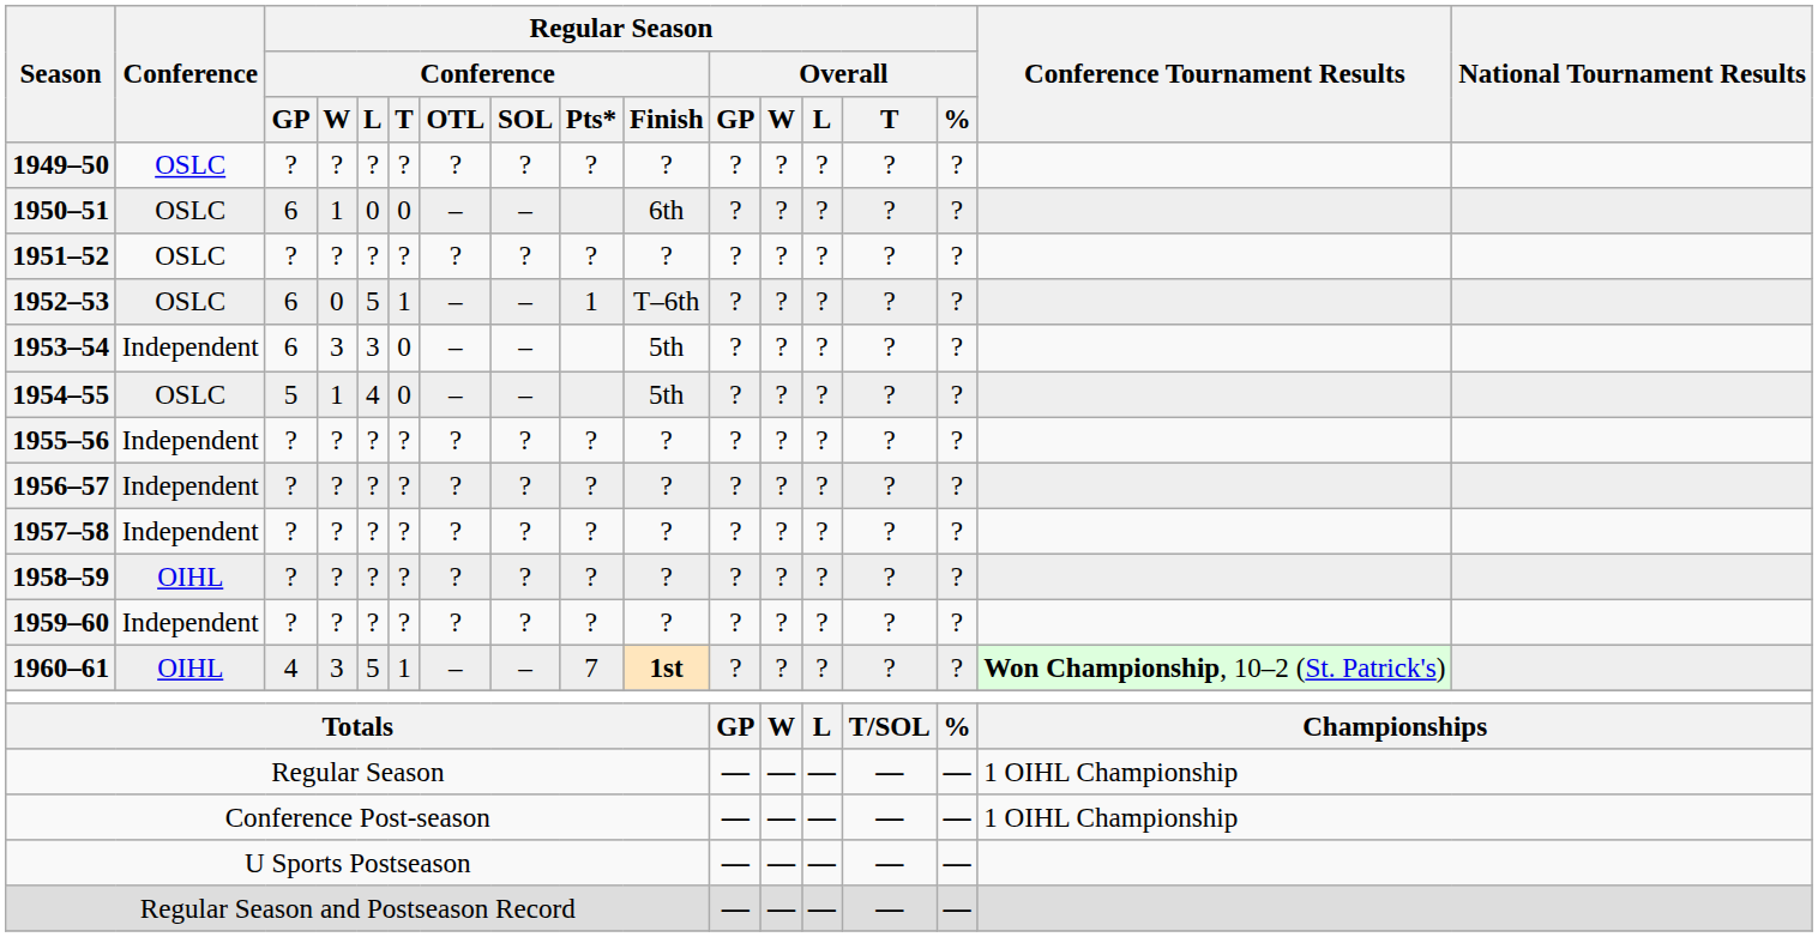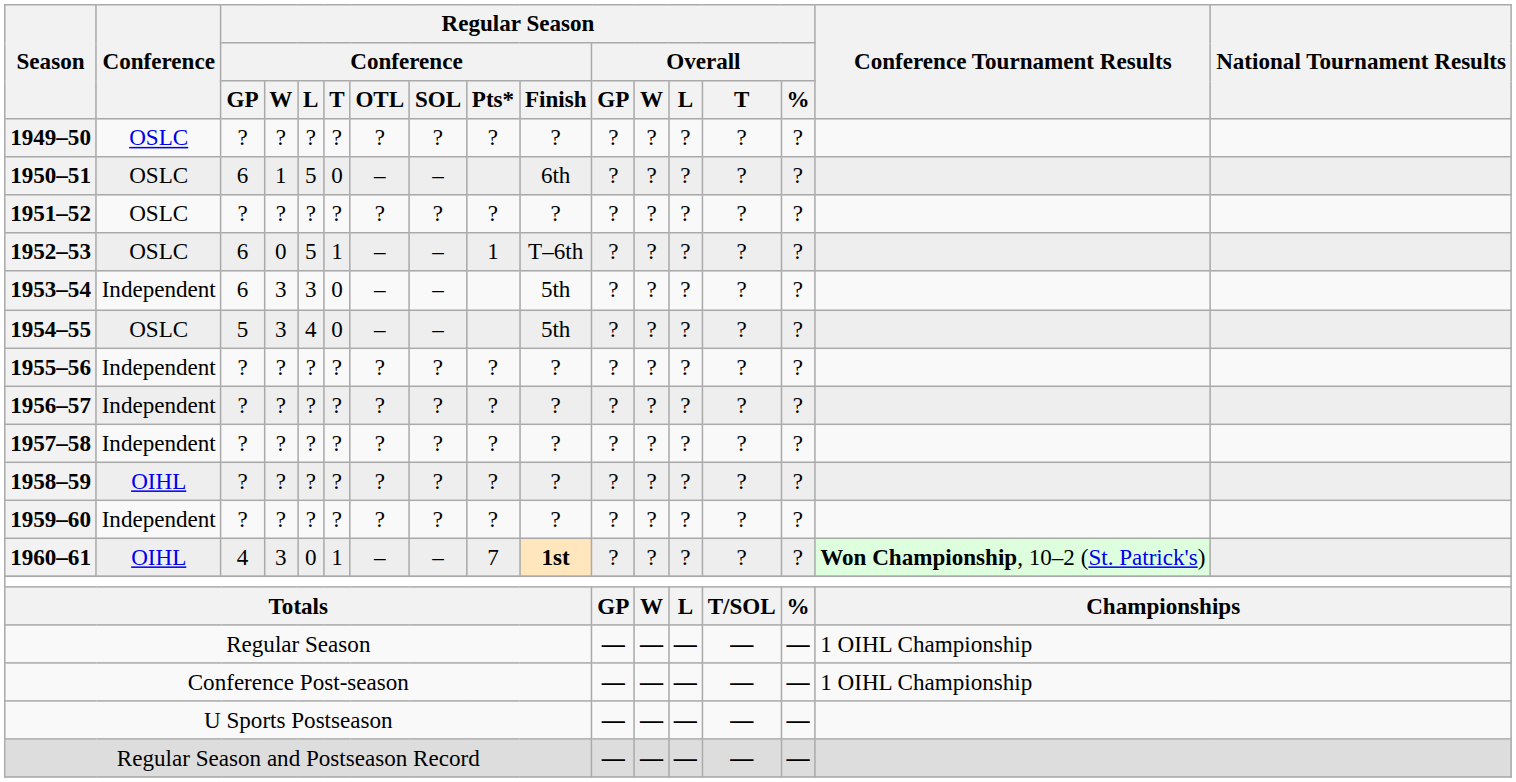 <table class="wikitable" style="text-align: center; font-size: 95%">
 <tr>
 <th rowspan="3">Season</th>
 <th rowspan="3">Conference</th>
 <th colspan="13">Regular Season</th>
 <th rowspan="3">Conference Tournament Results</th>
 <th rowspan="3">National Tournament Results</th>
 </tr>
 <tr>
 <th colspan="8">Conference</th>
 <th colspan="5">Overall</th>
 </tr>
 <tr>
 <th>GP</th>
 <th>W</th>
 <th>L</th>
 <th>T</th>
 <th>OTL</th>
 <th>SOL</th>
 <th>Pts*</th>
 <th>Finish</th>
 <th>GP</th>
 <th>W</th>
 <th>L</th>
 <th>T</th>
 <th>%</th>
 </tr>
 <tr>
 <th>1949–50</th>
 <td><a href='#'>OSLC</a></td>
 <td>?</td>
 <td>?</td>
 <td>?</td>
 <td>?</td>
 <td>?</td>
 <td>?</td>
 <td>?</td>
 <td>?</td>
 <td>?</td>
 <td>?</td>
 <td>?</td>
 <td>?</td>
 <td>?</td>
 <td align="left"></td>
 <td align="left"></td>
 </tr>
 <tr bgcolor=eeeeee>
 <th>1950–51</th>
 <td>OSLC</td>
 <td>6</td>
 <td>1</td>
-<td>0</td>
+<td>5</td>
 <td>0</td>
 <td>–</td>
 <td>–</td>
 <td></td>
 <td>6th</td>
 <td>?</td>
 <td>?</td>
 <td>?</td>
 <td>?</td>
 <td>?</td>
 <td align="left"></td>
 <td align="left"></td>
 </tr>
 <tr>
 <th>1951–52</th>
 <td>OSLC</td>
 <td>?</td>
 <td>?</td>
 <td>?</td>
 <td>?</td>
 <td>?</td>
 <td>?</td>
 <td>?</td>
 <td>?</td>
 <td>?</td>
 <td>?</td>
 <td>?</td>
 <td>?</td>
 <td>?</td>
 <td align="left"></td>
 <td align="left"></td>
 </tr>
 <tr bgcolor=eeeeee>
 <th>1952–53</th>
 <td>OSLC</td>
 <td>6</td>
 <td>0</td>
 <td>5</td>
 <td>1</td>
 <td>–</td>
 <td>–</td>
 <td>1</td>
 <td>T–6th</td>
 <td>?</td>
 <td>?</td>
 <td>?</td>
 <td>?</td>
 <td>?</td>
 <td align="left"></td>
 <td align="left"></td>
 </tr>
 <tr>
 <th>1953–54</th>
 <td>Independent</td>
 <td>6</td>
 <td>3</td>
 <td>3</td>
 <td>0</td>
 <td>–</td>
 <td>–</td>
 <td></td>
 <td>5th</td>
 <td>?</td>
 <td>?</td>
 <td>?</td>
 <td>?</td>
 <td>?</td>
 <td align="left"></td>
 <td align="left"></td>
 </tr>
 <tr bgcolor=eeeeee>
 <th>1954–55</th>
 <td>OSLC</td>
 <td>5</td>
-<td>1</td>
+<td>3</td>
 <td>4</td>
 <td>0</td>
 <td>–</td>
 <td>–</td>
 <td></td>
 <td>5th</td>
 <td>?</td>
 <td>?</td>
 <td>?</td>
 <td>?</td>
 <td>?</td>
 <td align="left"></td>
 <td align="left"></td>
 </tr>
 <tr>
 <th>1955–56</th>
 <td>Independent</td>
 <td>?</td>
 <td>?</td>
 <td>?</td>
 <td>?</td>
 <td>?</td>
 <td>?</td>
 <td>?</td>
 <td>?</td>
 <td>?</td>
 <td>?</td>
 <td>?</td>
 <td>?</td>
 <td>?</td>
 <td align="left"></td>
 <td align="left"></td>
 </tr>
 <tr bgcolor=eeeeee>
 <th>1956–57</th>
 <td>Independent</td>
 <td>?</td>
 <td>?</td>
 <td>?</td>
 <td>?</td>
 <td>?</td>
 <td>?</td>
 <td>?</td>
 <td>?</td>
 <td>?</td>
 <td>?</td>
 <td>?</td>
 <td>?</td>
 <td>?</td>
 <td align="left"></td>
 <td align="left"></td>
 </tr>
 <tr>
 <th>1957–58</th>
 <td>Independent</td>
 <td>?</td>
 <td>?</td>
 <td>?</td>
 <td>?</td>
 <td>?</td>
 <td>?</td>
 <td>?</td>
 <td>?</td>
 <td>?</td>
 <td>?</td>
 <td>?</td>
 <td>?</td>
 <td>?</td>
 <td align="left"></td>
 <td align="left"></td>
 </tr>
 <tr bgcolor=eeeeee>
 <th>1958–59</th>
 <td><a href='#'>OIHL</a></td>
 <td>?</td>
 <td>?</td>
 <td>?</td>
 <td>?</td>
 <td>?</td>
 <td>?</td>
 <td>?</td>
 <td>?</td>
 <td>?</td>
 <td>?</td>
 <td>?</td>
 <td>?</td>
 <td>?</td>
 <td align="left"></td>
 <td align="left"></td>
 </tr>
 <tr>
 <th>1959–60</th>
 <td>Independent</td>
 <td>?</td>
 <td>?</td>
 <td>?</td>
 <td>?</td>
 <td>?</td>
 <td>?</td>
 <td>?</td>
 <td>?</td>
 <td>?</td>
 <td>?</td>
 <td>?</td>
 <td>?</td>
 <td>?</td>
 <td align="left"></td>
 <td align="left"></td>
 </tr>
 <tr bgcolor=eeeeee>
 <th>1960–61</th>
 <td><a href='#'>OIHL</a></td>
 <td>4</td>
 <td>3</td>
-<td>5</td>
+<td>0</td>
 <td>1</td>
 <td>–</td>
 <td>–</td>
 <td>7</td>
 <td bgcolor=FFE6BD><strong>1st</strong></td>
 <td>?</td>
 <td>?</td>
 <td>?</td>
 <td>?</td>
 <td>?</td>
 <td bgcolor=ddffdd align="left"><strong>Won Championship</strong>, 10–2 (<a href='#'>St. Patrick's</a>)</td>
 <td align="left"></td>
 </tr>
 <tr>
 </tr>
 <tr ->
 </tr>
 <tr>
 <td colspan="17" style="background:#fff;"></td>
 </tr>
 <tr>
 <th colspan="10">Totals</th>
 <th>GP</th>
 <th>W</th>
 <th>L</th>
 <th>T/SOL</th>
 <th>%</th>
 <th colspan="2">Championships</th>
 </tr>
 <tr>
 <td colspan="10">Regular Season</td>
 <td><strong>—</strong></td>
 <td><strong>—</strong></td>
 <td><strong>—</strong></td>
 <td><strong>—</strong></td>
 <td><strong>—</strong></td>
 <td colspan="2" align="left">1 OIHL Championship</td>
 </tr>
 <tr>
 <td colspan="10">Conference Post-season</td>
 <td><strong>—</strong></td>
 <td><strong>—</strong></td>
 <td><strong>—</strong></td>
 <td><strong>—</strong></td>
 <td><strong>—</strong></td>
 <td colspan="2" align="left">1 OIHL Championship</td>
 </tr>
 <tr>
 <td colspan="10">U Sports Postseason</td>
 <td><strong>—</strong></td>
 <td><strong>—</strong></td>
 <td><strong>—</strong></td>
 <td><strong>—</strong></td>
 <td><strong>—</strong></td>
 <td colspan="2" align="left"></td>
 </tr>
 <tr bgcolor=dddddd>
 <td colspan="10">Regular Season and Postseason Record</td>
 <td><strong>—</strong></td>
 <td><strong>—</strong></td>
 <td><strong>—</strong></td>
 <td><strong>—</strong></td>
 <td><strong>—</strong></td>
 <td colspan="2" align="left"></td>
 </tr>
 </table>
